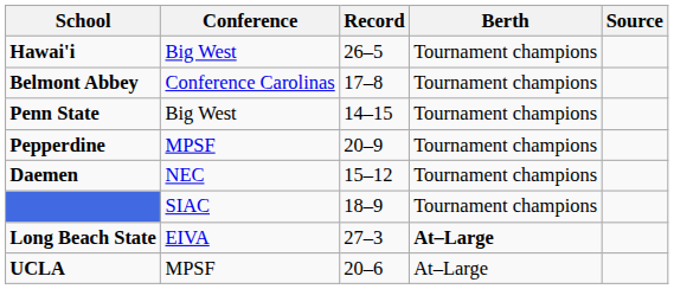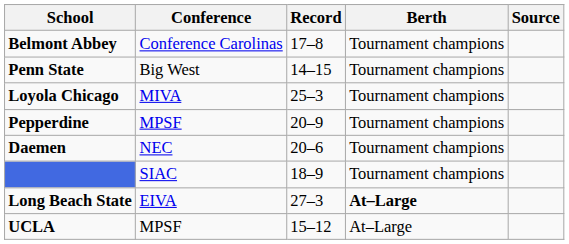 <table class="wikitable sortable plainrowheaders">
 <tr>
 <th scope="col">School</th>
 <th scope="col">Conference</th>
 <th scope="col">Record</th>
 <th scope="col">Berth</th>
 <th scope="col">Source</th>
-</tr>
-<tr>
-<td style=><strong>Hawai'i</strong></td>
-<td><a href='#'>Big West</a></td>
-<td>26–5</td>
-<td>Tournament champions</td>
-<td></td>
 </tr>
 <tr>
 <td style=><strong>Belmont Abbey</strong></td>
 <td><a href='#'>Conference Carolinas</a></td>
 <td>17–8</td>
 <td>Tournament champions</td>
 <td></td>
 </tr>
 <tr>
 <td style=><strong>Penn State</strong></td>
 <td>Big West</td>
 <td>14–15</td>
 <td>Tournament champions</td>
 <td></td>
 </tr>
 <tr>
+<td style=><strong>Loyola Chicago</strong></td>
+<td><a href='#'>MIVA</a></td>
+<td>25–3</td>
+<td>Tournament champions</td>
+<td></td>
+</tr>
+<tr>
 <td style=><strong>Pepperdine</strong></td>
 <td><a href='#'>MPSF</a></td>
 <td>20–9</td>
 <td>Tournament champions</td>
 <td></td>
 </tr>
 <tr>
 <td style=><strong>Daemen</strong></td>
 <td><a href='#'>NEC</a></td>
-<td>15–12</td>
+<td>20–6</td>
 <td>Tournament champions</td>
 <td></td>
 </tr>
 <tr>
 <td style="background:#4169e1"><strong><a href='#'></a></strong></td>
 <td><a href='#'>SIAC</a></td>
 <td>18–9</td>
 <td>Tournament champions</td>
 <td></td>
 </tr>
 <tr>
 <td style=><strong>Long Beach State</strong></td>
 <td><a href='#'>EIVA</a></td>
 <td>27–3</td>
 <td><strong>At–Large</strong></td>
 <td></td>
 </tr>
 <tr>
 <td style=><strong>UCLA</strong></td>
 <td>MPSF</td>
-<td>20–6</td>
+<td>15–12</td>
 <td>At–Large</td>
 <td></td>
 </tr>
 </table>
